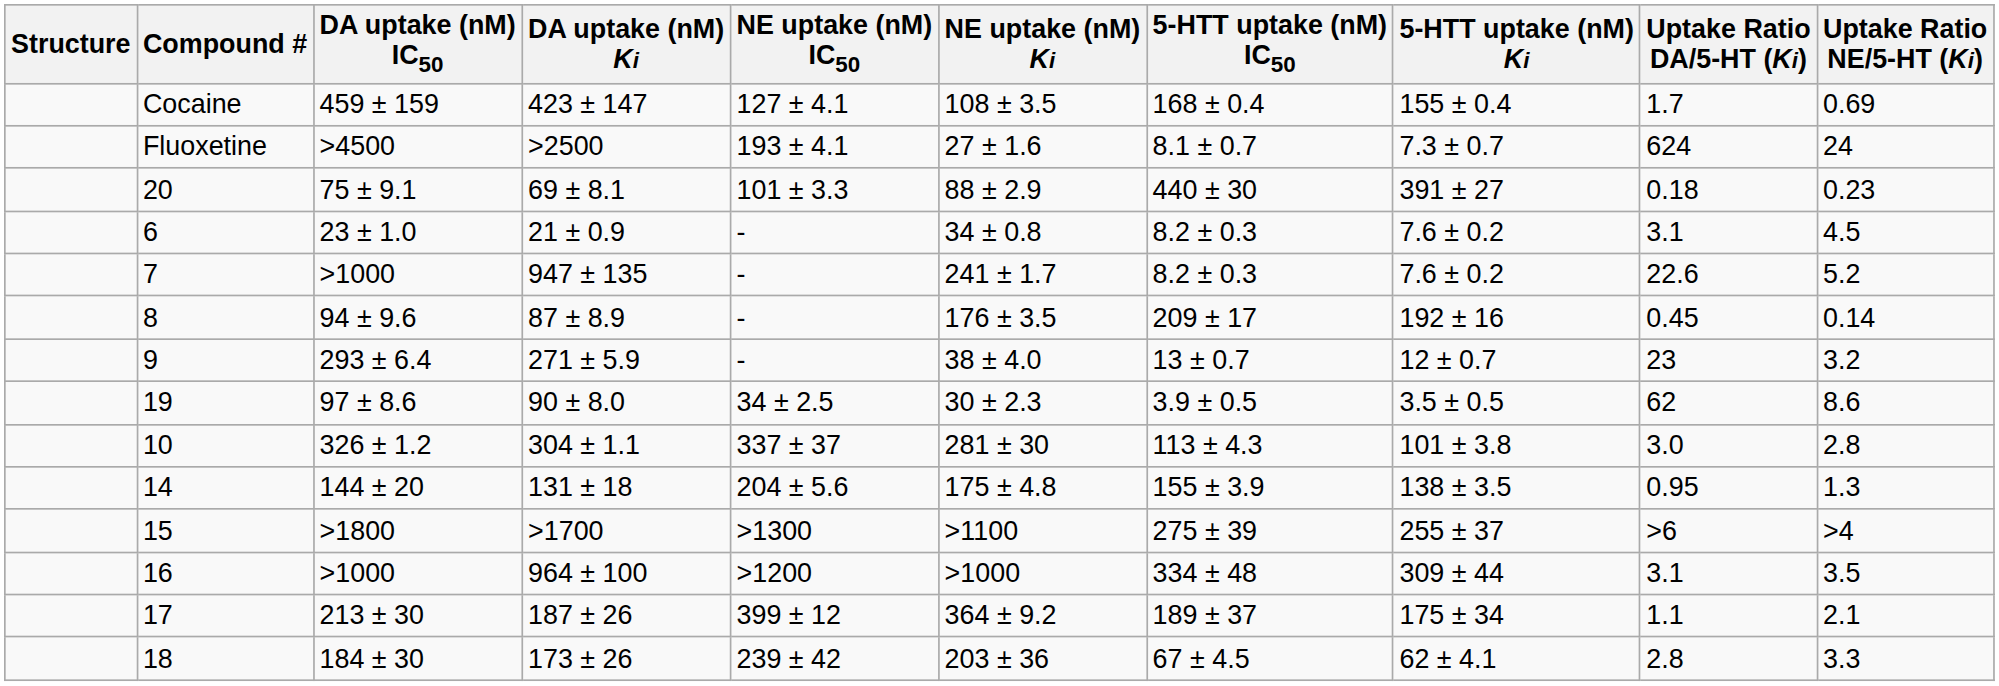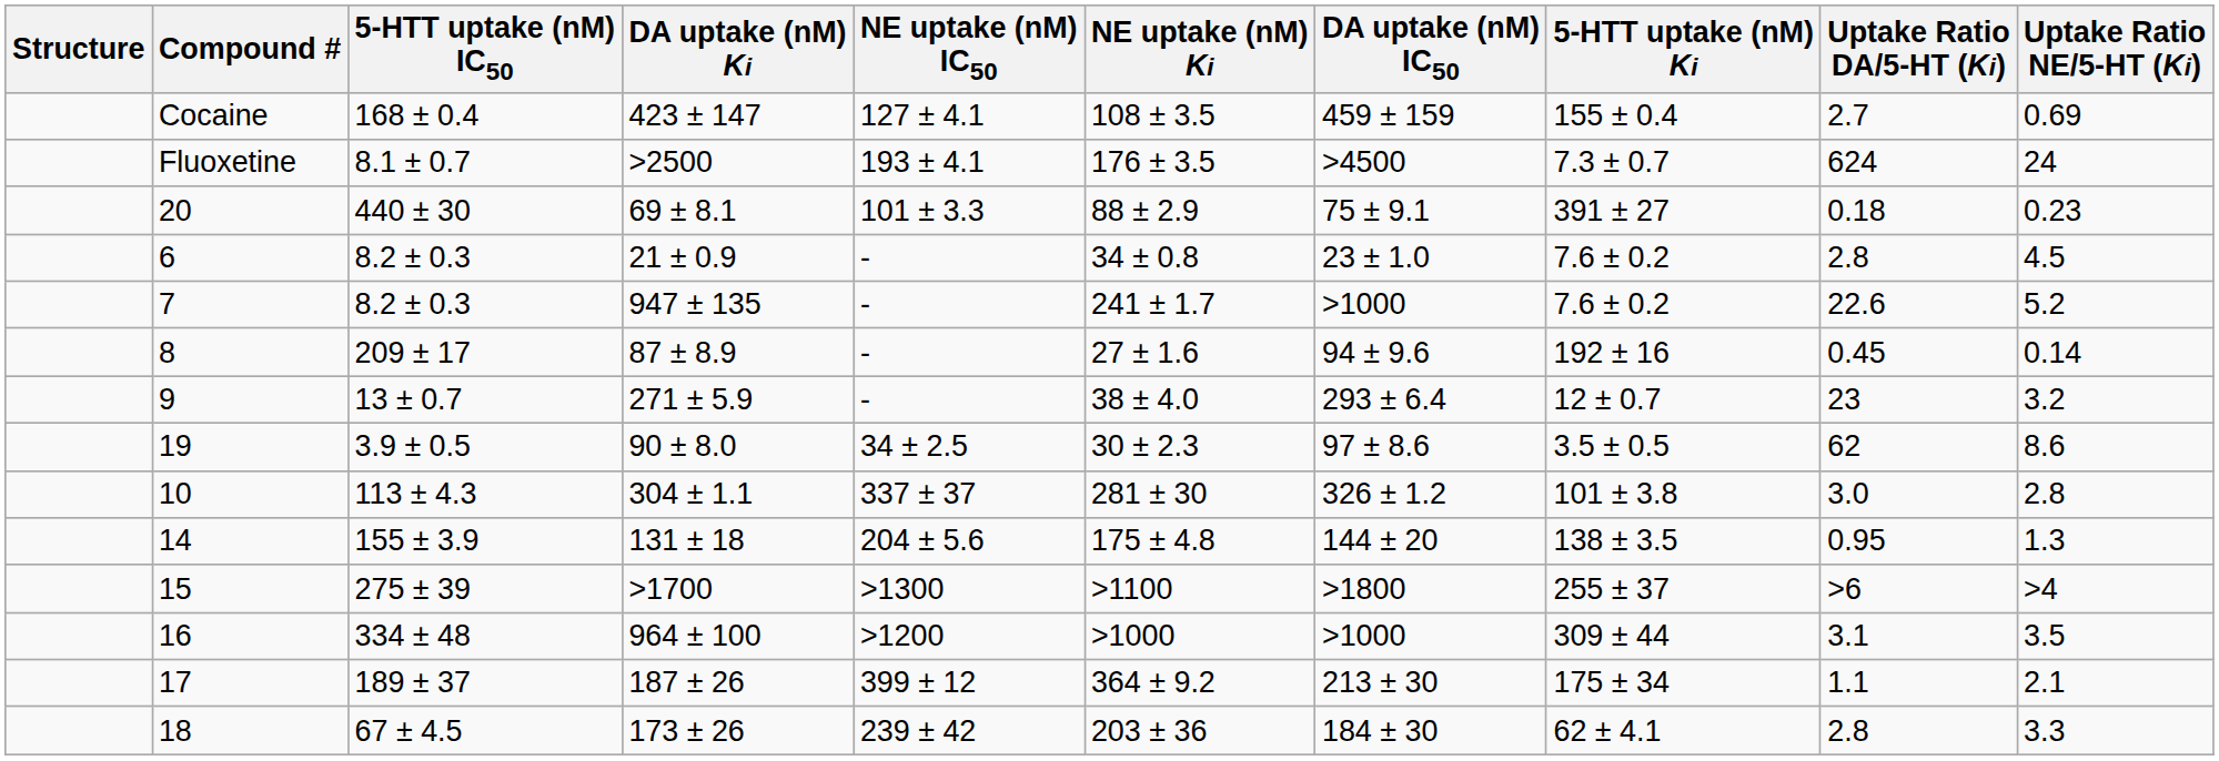 <table class="wikitable sortable sort-under">
 <tr>
 <th>Structure</th>
 <th>Compound #</th>
-<th>DA uptake (nM)<br>IC<sub>50</sub></th>
+<th>5-HTT uptake (nM)<br>IC<sub>50</sub></th>
 <th>DA uptake (nM)<br><em>K<small>i</small></em></th>
 <th>NE uptake (nM)<br>IC<sub>50</sub></th>
 <th>NE uptake (nM)<br><em>K<small>i</small></em></th>
-<th>5-HTT uptake (nM)<br>IC<sub>50</sub></th>
+<th>DA uptake (nM)<br>IC<sub>50</sub></th>
 <th>5-HTT uptake (nM)<br><em>K<small>i</small></em></th>
 <th>Uptake Ratio<br>DA/5-HT (<em>K<small>i</small></em>)</th>
 <th>Uptake Ratio<br>NE/5-HT (<em>K<small>i</small></em>)</th>
 </tr>
 <tr>
 <td></td>
 <td>Cocaine</td>
-<td>459 ± 159</td>
+<td>168 ± 0.4</td>
 <td>423 ± 147</td>
 <td>127 ± 4.1</td>
 <td>108 ± 3.5</td>
-<td>168 ± 0.4</td>
+<td>459 ± 159</td>
 <td>155 ± 0.4</td>
-<td>1.7</td>
+<td>2.7</td>
 <td>0.69</td>
 </tr>
 <tr>
 <td></td>
 <td>Fluoxetine</td>
-<td>>4500</td>
+<td>8.1 ± 0.7</td>
 <td>>2500</td>
 <td>193 ± 4.1</td>
-<td>27 ± 1.6</td>
-<td>8.1 ± 0.7</td>
+<td>176 ± 3.5</td>
+<td>>4500</td>
 <td>7.3 ± 0.7</td>
 <td>624</td>
 <td>24</td>
 </tr>
 <tr>
 <td></td>
 <td>20</td>
-<td>75 ± 9.1</td>
+<td>440 ± 30</td>
 <td>69 ± 8.1</td>
 <td>101 ± 3.3</td>
 <td>88 ± 2.9</td>
-<td>440 ± 30</td>
+<td>75 ± 9.1</td>
 <td>391 ± 27</td>
 <td>0.18</td>
 <td>0.23</td>
 </tr>
 <tr>
 <td></td>
 <td>6</td>
-<td>23 ± 1.0</td>
+<td>8.2 ± 0.3</td>
 <td>21 ± 0.9</td>
 <td>-</td>
 <td>34 ± 0.8</td>
-<td>8.2 ± 0.3</td>
+<td>23 ± 1.0</td>
 <td>7.6 ± 0.2</td>
-<td>3.1</td>
+<td>2.8</td>
 <td>4.5</td>
 </tr>
 <tr>
 <td></td>
 <td>7</td>
-<td>>1000</td>
+<td>8.2 ± 0.3</td>
 <td>947 ± 135</td>
 <td>-</td>
 <td>241 ± 1.7</td>
-<td>8.2 ± 0.3</td>
+<td>>1000</td>
 <td>7.6 ± 0.2</td>
 <td>22.6</td>
 <td>5.2</td>
 </tr>
 <tr>
 <td></td>
 <td>8</td>
-<td>94 ± 9.6</td>
+<td>209 ± 17</td>
 <td>87 ± 8.9</td>
 <td>-</td>
-<td>176 ± 3.5</td>
-<td>209 ± 17</td>
+<td>27 ± 1.6</td>
+<td>94 ± 9.6</td>
 <td>192 ± 16</td>
 <td>0.45</td>
 <td>0.14</td>
 </tr>
 <tr>
 <td></td>
 <td>9</td>
-<td>293 ± 6.4</td>
+<td>13 ± 0.7</td>
 <td>271 ± 5.9</td>
 <td>-</td>
 <td>38 ± 4.0</td>
-<td>13 ± 0.7</td>
+<td>293 ± 6.4</td>
 <td>12 ± 0.7</td>
 <td>23</td>
 <td>3.2</td>
 </tr>
 <tr>
 <td></td>
 <td>19</td>
-<td>97 ± 8.6</td>
+<td>3.9 ± 0.5</td>
 <td>90 ± 8.0</td>
 <td>34 ± 2.5</td>
 <td>30 ± 2.3</td>
-<td>3.9 ± 0.5</td>
+<td>97 ± 8.6</td>
 <td>3.5 ± 0.5</td>
 <td>62</td>
 <td>8.6</td>
 </tr>
 <tr>
 <td></td>
 <td>10</td>
-<td>326 ± 1.2</td>
+<td>113 ± 4.3</td>
 <td>304 ± 1.1</td>
 <td>337 ± 37</td>
 <td>281 ± 30</td>
-<td>113 ± 4.3</td>
+<td>326 ± 1.2</td>
 <td>101 ± 3.8</td>
 <td>3.0</td>
 <td>2.8</td>
 </tr>
 <tr>
 <td></td>
 <td>14</td>
-<td>144 ± 20</td>
+<td>155 ± 3.9</td>
 <td>131 ± 18</td>
 <td>204 ± 5.6</td>
 <td>175 ± 4.8</td>
-<td>155 ± 3.9</td>
+<td>144 ± 20</td>
 <td>138 ± 3.5</td>
 <td>0.95</td>
 <td>1.3</td>
 </tr>
 <tr>
 <td></td>
 <td>15</td>
-<td>>1800</td>
+<td>275 ± 39</td>
 <td>>1700</td>
 <td>>1300</td>
 <td>>1100</td>
-<td>275 ± 39</td>
+<td>>1800</td>
 <td>255 ± 37</td>
 <td>>6</td>
 <td>>4</td>
 </tr>
 <tr>
 <td></td>
 <td>16</td>
-<td>>1000</td>
+<td>334 ± 48</td>
 <td>964 ± 100</td>
 <td>>1200</td>
 <td>>1000</td>
-<td>334 ± 48</td>
+<td>>1000</td>
 <td>309 ± 44</td>
 <td>3.1</td>
 <td>3.5</td>
 </tr>
 <tr>
 <td></td>
 <td>17</td>
-<td>213 ± 30</td>
+<td>189 ± 37</td>
 <td>187 ± 26</td>
 <td>399 ± 12</td>
 <td>364 ± 9.2</td>
-<td>189 ± 37</td>
+<td>213 ± 30</td>
 <td>175 ± 34</td>
 <td>1.1</td>
 <td>2.1</td>
 </tr>
 <tr>
 <td></td>
 <td>18</td>
-<td>184 ± 30</td>
+<td>67 ± 4.5</td>
 <td>173 ± 26</td>
 <td>239 ± 42</td>
 <td>203 ± 36</td>
-<td>67 ± 4.5</td>
+<td>184 ± 30</td>
 <td>62 ± 4.1</td>
 <td>2.8</td>
 <td>3.3</td>
 </tr>
 </table>
